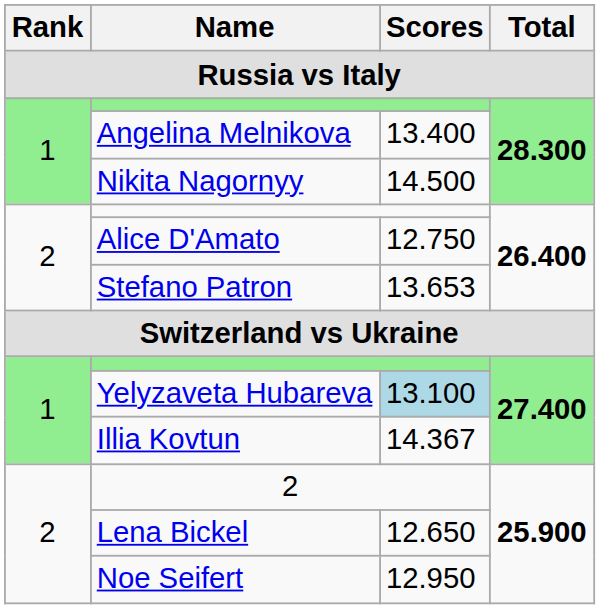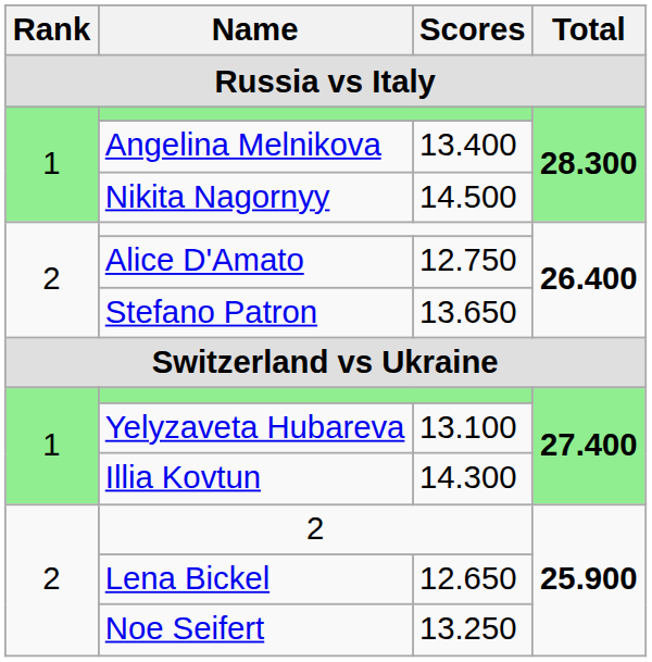 <table class="wikitable" white-space:nowrap">
 <tr>
 <th>Rank</th>
 <th>Name</th>
 <th>Scores</th>
 <th>Total</th>
 </tr>
 <tr bgcolor="DFDFDF">
 <td colspan="4" align="center"><strong>Russia vs Italy</strong></td>
 </tr>
 <tr bgcolor="lightgreen">
 <td rowspan="3" align=center>1</td>
 <td align=center colspan="2"></td>
 <td rowspan="3"><strong>28.300</strong></td>
 </tr>
 <tr>
 <td><a href='#'>Angelina Melnikova</a></td>
 <td> 13.400</td>
 </tr>
 <tr>
 <td><a href='#'>Nikita Nagornyy</a></td>
 <td> 14.500</td>
 </tr>
 <tr>
 <td rowspan="3" align=center>2</td>
 <td align=center colspan="2"></td>
 <td rowspan="3"><strong>26.400</strong></td>
 </tr>
 <tr>
 <td><a href='#'>Alice D'Amato</a></td>
 <td> 12.750</td>
 </tr>
 <tr>
 <td><a href='#'>Stefano Patron</a></td>
-<td> 13.653</td>
+<td> 13.650</td>
 </tr>
 <tr bgcolor="DFDFDF">
 <td colspan="4" align="center"><strong>Switzerland vs Ukraine</strong></td>
 </tr>
 <tr bgcolor="lightgreen">
 <td rowspan="3" align=center>1</td>
 <td align=center colspan="2"></td>
 <td rowspan="3"><strong>27.400</strong></td>
 </tr>
 <tr>
 <td><a href='#'>Yelyzaveta Hubareva</a></td>
-<td style="background: lightblue;"> 13.100</td>
+<td> 13.100</td>
 </tr>
 <tr>
 <td><a href='#'>Illia Kovtun</a></td>
-<td> 14.367</td>
+<td> 14.300</td>
 </tr>
 <tr>
 <td rowspan="3" align=center>2</td>
 <td align=center colspan="2"> 2</td>
 <td rowspan="3"><strong>25.900</strong></td>
 </tr>
 <tr>
 <td><a href='#'>Lena Bickel</a></td>
 <td> 12.650</td>
 </tr>
 <tr>
 <td><a href='#'>Noe Seifert</a></td>
-<td> 12.950</td>
+<td> 13.250</td>
 </tr>
 </table>
